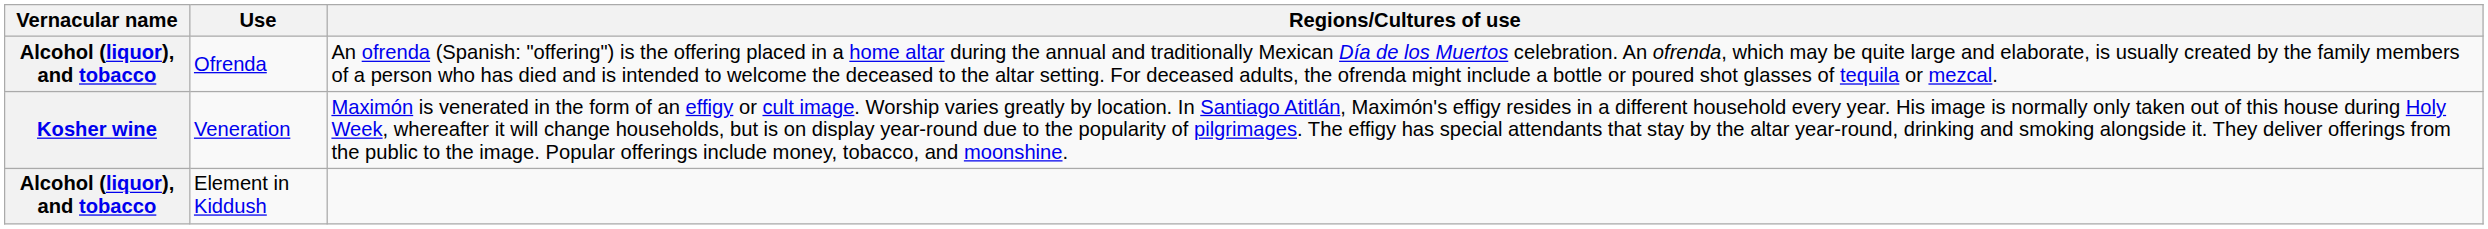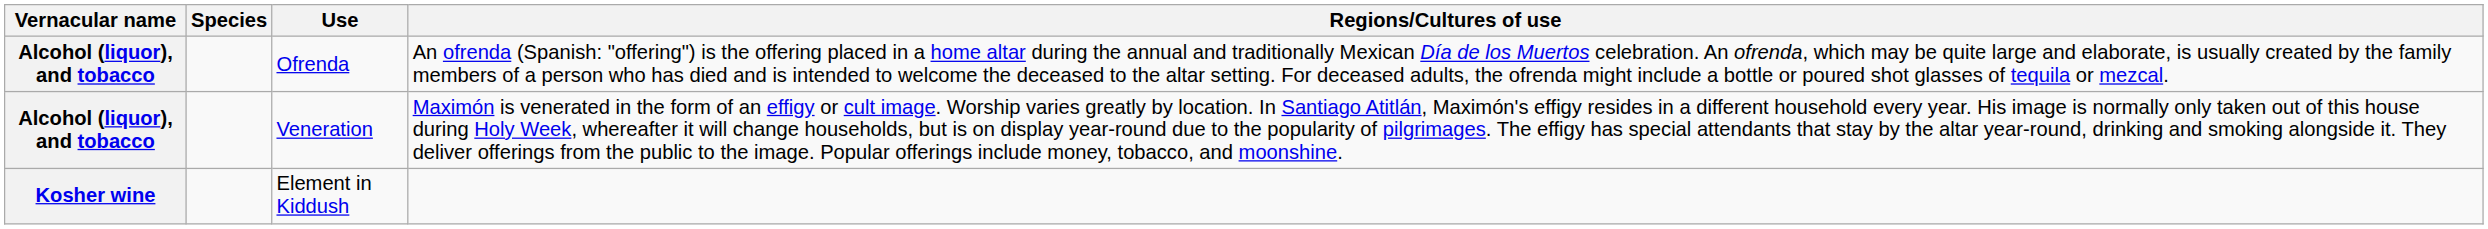 <table class="wikitable sortable">
 <tr>
 <th>Vernacular name</th>
+<th>Species</th>
 <th>Use</th>
 <th>Regions/Cultures of use</th>
 </tr>
 <tr>
 <th>Alcohol (<a href='#'>liquor</a>), and <a href='#'>tobacco</a></th>
+<td></td>
 <td><a href='#'>Ofrenda</a></td>
 <td>An <a href='#'>ofrenda</a> (Spanish: "offering") is the offering placed in a <a href='#'>home altar</a> during the annual and traditionally Mexican <em><a href='#'>Día de los Muertos</a></em> celebration.  An <em>ofrenda</em>, which may be quite large and elaborate, is usually created by the family members of a person who has died and is intended to welcome the deceased to the altar setting. For deceased adults, the ofrenda might include a bottle or poured shot glasses of <a href='#'>tequila</a> or <a href='#'>mezcal</a>.</td>
 </tr>
 <tr>
-<th><a href='#'>Kosher wine</a></th>
+<th>Alcohol (<a href='#'>liquor</a>), and <a href='#'>tobacco</a></th>
+<td></td>
 <td><a href='#'>Veneration</a></td>
 <td><a href='#'>Maximón</a> is venerated in the form of an <a href='#'>effigy</a> or <a href='#'>cult image</a>. Worship varies greatly by location. In <a href='#'>Santiago Atitlán</a>, Maximón's effigy resides in a different household every year. His image is normally only taken out of this house during <a href='#'>Holy Week</a>, whereafter it will change households, but is on display year-round due to the popularity of <a href='#'>pilgrimages</a>. The effigy has special attendants that stay by the altar year-round, drinking and smoking alongside it. They deliver offerings from the public to the image. Popular offerings include money, tobacco, and <a href='#'>moonshine</a>.</td>
 </tr>
 <tr>
-<th>Alcohol (<a href='#'>liquor</a>), and <a href='#'>tobacco</a></th>
+<th><a href='#'>Kosher wine</a></th>
+<td></td>
 <td>Element in <a href='#'>Kiddush</a></td>
 <td></td>
 </tr>
 </table>
